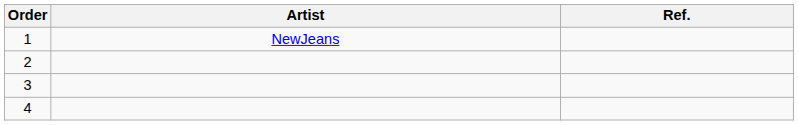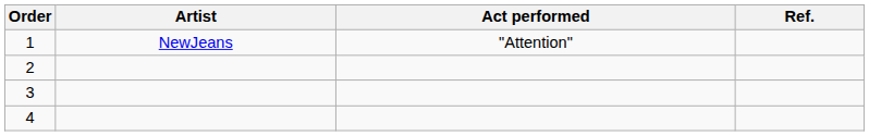 <table class="wikitable" style="text-align:center;">
 <tr>
 <th scope="col" width="5%">Order</th>
 <th scope="col">Artist</th>
+<th scope="col">Act performed</th>
 <th>Ref.</th>
 </tr>
 <tr>
 <td>1</td>
 <td><a href='#'>NewJeans</a></td>
+<td>"Attention"</td>
 <td></td>
 </tr>
 <tr>
 <td>2</td>
+<td></td>
 <td></td>
 <td></td>
 </tr>
 <tr>
 <td>3</td>
 <td></td>
 <td></td>
+<td></td>
 </tr>
 <tr>
 <td>4</td>
 <td></td>
 <td></td>
+<td></td>
 </tr>
 </table>
